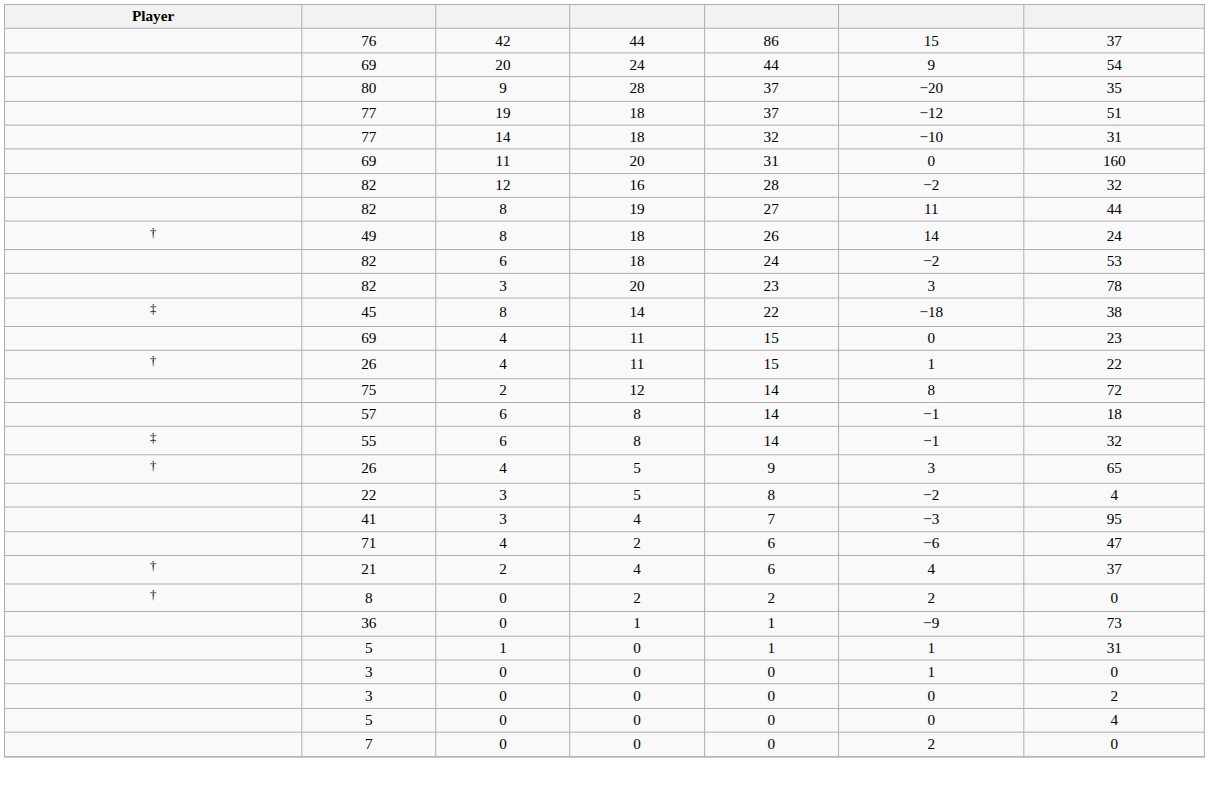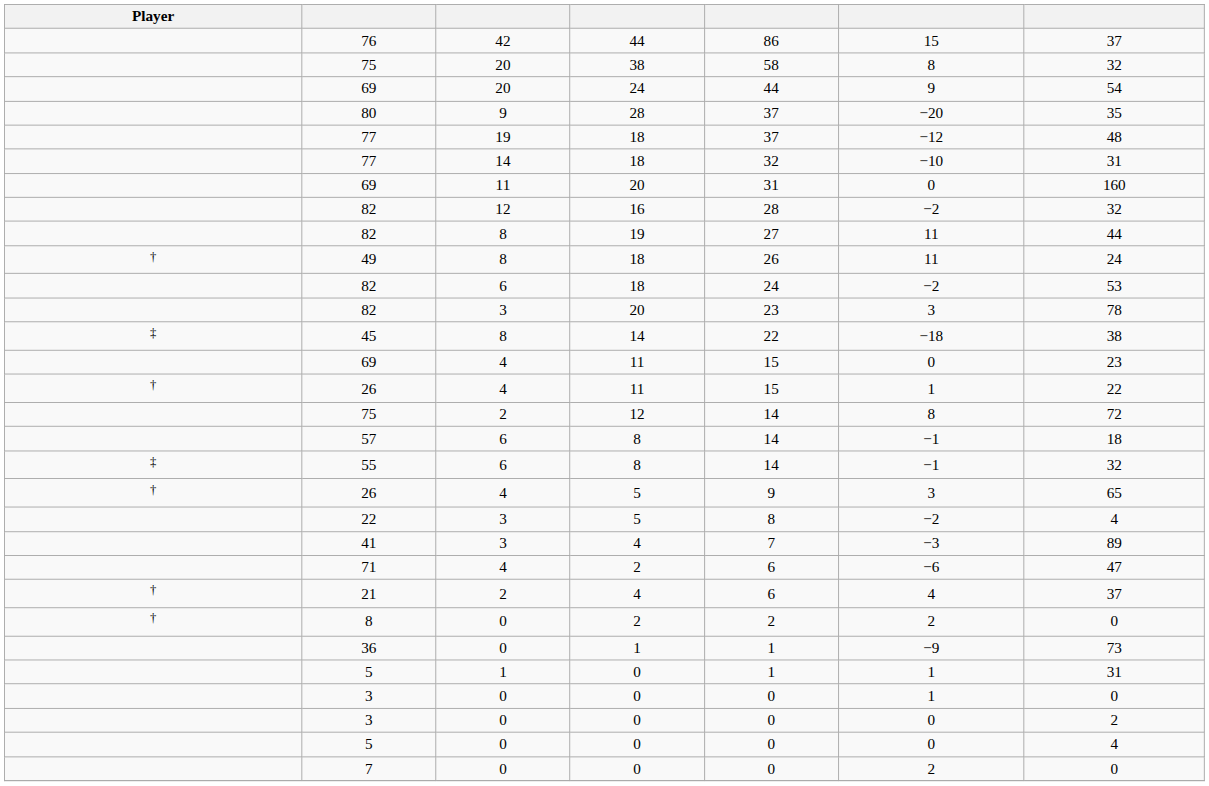 <table class="wikitable sortable" style="width:100%;">
 <tr align=center>
 <th>Player</th>
 <th></th>
 <th></th>
 <th></th>
 <th></th>
 <th data-sort-type="number"></th>
 <th></th>
 </tr>
 <tr align=center>
 <td></td>
 <td>76</td>
 <td>42</td>
 <td>44</td>
 <td>86</td>
 <td>15</td>
 <td>37</td>
+</tr>
+<tr align=center>
+<td></td>
+<td>75</td>
+<td>20</td>
+<td>38</td>
+<td>58</td>
+<td>8</td>
+<td>32</td>
 </tr>
 <tr align=center>
 <td></td>
 <td>69</td>
 <td>20</td>
 <td>24</td>
 <td>44</td>
 <td>9</td>
 <td>54</td>
 </tr>
 <tr align=center>
 <td></td>
 <td>80</td>
 <td>9</td>
 <td>28</td>
 <td>37</td>
 <td>−20</td>
 <td>35</td>
 </tr>
 <tr align=center>
 <td></td>
 <td>77</td>
 <td>19</td>
 <td>18</td>
 <td>37</td>
 <td>−12</td>
-<td>51</td>
+<td>48</td>
 </tr>
 <tr align=center>
 <td></td>
 <td>77</td>
 <td>14</td>
 <td>18</td>
 <td>32</td>
 <td>−10</td>
 <td>31</td>
 </tr>
 <tr align=center>
 <td></td>
 <td>69</td>
 <td>11</td>
 <td>20</td>
 <td>31</td>
 <td>0</td>
 <td>160</td>
 </tr>
 <tr align=center>
 <td></td>
 <td>82</td>
 <td>12</td>
 <td>16</td>
 <td>28</td>
 <td>−2</td>
 <td>32</td>
 </tr>
 <tr align=center>
 <td></td>
 <td>82</td>
 <td>8</td>
 <td>19</td>
 <td>27</td>
 <td>11</td>
 <td>44</td>
 </tr>
 <tr align=center>
 <td><sup>†</sup></td>
 <td>49</td>
 <td>8</td>
 <td>18</td>
 <td>26</td>
-<td>14</td>
+<td>11</td>
 <td>24</td>
 </tr>
 <tr align=center>
 <td></td>
 <td>82</td>
 <td>6</td>
 <td>18</td>
 <td>24</td>
 <td>−2</td>
 <td>53</td>
 </tr>
 <tr align=center>
 <td></td>
 <td>82</td>
 <td>3</td>
 <td>20</td>
 <td>23</td>
 <td>3</td>
 <td>78</td>
 </tr>
 <tr align=center>
 <td><sup>‡</sup></td>
 <td>45</td>
 <td>8</td>
 <td>14</td>
 <td>22</td>
 <td>−18</td>
 <td>38</td>
 </tr>
 <tr align=center>
 <td></td>
 <td>69</td>
 <td>4</td>
 <td>11</td>
 <td>15</td>
 <td>0</td>
 <td>23</td>
 </tr>
 <tr align=center>
 <td><sup>†</sup></td>
 <td>26</td>
 <td>4</td>
 <td>11</td>
 <td>15</td>
 <td>1</td>
 <td>22</td>
 </tr>
 <tr align=center>
 <td></td>
 <td>75</td>
 <td>2</td>
 <td>12</td>
 <td>14</td>
 <td>8</td>
 <td>72</td>
 </tr>
 <tr align=center>
 <td></td>
 <td>57</td>
 <td>6</td>
 <td>8</td>
 <td>14</td>
 <td>−1</td>
 <td>18</td>
 </tr>
 <tr align=center>
 <td><sup>‡</sup></td>
 <td>55</td>
 <td>6</td>
 <td>8</td>
 <td>14</td>
 <td>−1</td>
 <td>32</td>
 </tr>
 <tr align=center>
 <td><sup>†</sup></td>
 <td>26</td>
 <td>4</td>
 <td>5</td>
 <td>9</td>
 <td>3</td>
 <td>65</td>
 </tr>
 <tr align=center>
 <td></td>
 <td>22</td>
 <td>3</td>
 <td>5</td>
 <td>8</td>
 <td>−2</td>
 <td>4</td>
 </tr>
 <tr align=center>
 <td></td>
 <td>41</td>
 <td>3</td>
 <td>4</td>
 <td>7</td>
 <td>−3</td>
-<td>95</td>
+<td>89</td>
 </tr>
 <tr align=center>
 <td></td>
 <td>71</td>
 <td>4</td>
 <td>2</td>
 <td>6</td>
 <td>−6</td>
 <td>47</td>
 </tr>
 <tr align=center>
 <td><sup>†</sup></td>
 <td>21</td>
 <td>2</td>
 <td>4</td>
 <td>6</td>
 <td>4</td>
 <td>37</td>
 </tr>
 <tr align=center>
 <td><sup>†</sup></td>
 <td>8</td>
 <td>0</td>
 <td>2</td>
 <td>2</td>
 <td>2</td>
 <td>0</td>
 </tr>
 <tr align=center>
 <td></td>
 <td>36</td>
 <td>0</td>
 <td>1</td>
 <td>1</td>
 <td>−9</td>
 <td>73</td>
 </tr>
 <tr align=center>
 <td></td>
 <td>5</td>
 <td>1</td>
 <td>0</td>
 <td>1</td>
 <td>1</td>
 <td>31</td>
 </tr>
 <tr align=center>
 <td></td>
 <td>3</td>
 <td>0</td>
 <td>0</td>
 <td>0</td>
 <td>1</td>
 <td>0</td>
 </tr>
 <tr align=center>
 <td></td>
 <td>3</td>
 <td>0</td>
 <td>0</td>
 <td>0</td>
 <td>0</td>
 <td>2</td>
 </tr>
 <tr align=center>
 <td></td>
 <td>5</td>
 <td>0</td>
 <td>0</td>
 <td>0</td>
 <td>0</td>
 <td>4</td>
 </tr>
 <tr align=center>
 <td></td>
 <td>7</td>
 <td>0</td>
 <td>0</td>
 <td>0</td>
 <td>2</td>
 <td>0</td>
 </tr>
 <tr>
 </tr>
 </table>
